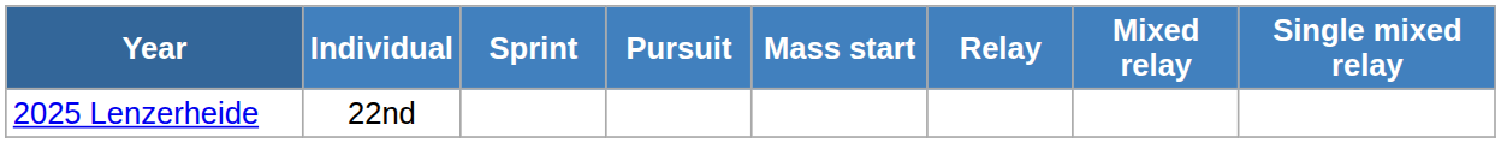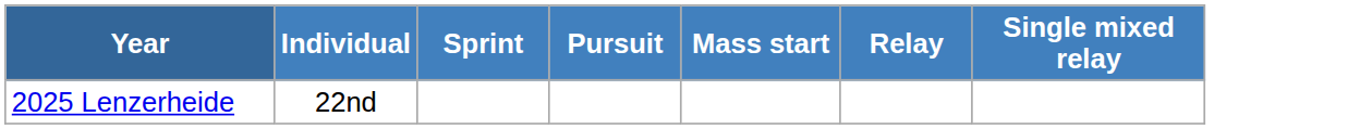 <table class="wikitable" style="font-size:95%; text-align:center; border:grey solid 1px; border-collapse:collapse; background:#ffffff;">
 <tr>
 <th style="background-color:#369; color:white;    width:140px;">Year</th>
 <th style="background-color:#4180be; color:white; width:65px;">Individual</th>
 <th style="background-color:#4180be; color:white; width:65px;">Sprint</th>
 <th style="background-color:#4180be; color:white; width:65px;">Pursuit</th>
 <th style="background-color:#4180be; color:white; width:80px;">Mass start</th>
 <th style="background-color:#4180be; color:white; width:65px;">Relay</th>
-<th style="background-color:#4180be; color:white; width:75px;">Mixed relay</th>
 <th style="background-color:#4180be; color:white; width:120px;">Single mixed relay</th>
 </tr>
 <tr>
 <td align=left> <a href='#'>2025 Lenzerheide</a></td>
 <td>22nd</td>
 <td></td>
 <td></td>
 <td></td>
 <td></td>
 <td></td>
-<td></td>
 </tr>
 </table>
